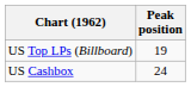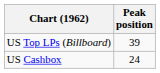 <table class="wikitable">
 <tr>
 <th>Chart (1962)</th>
 <th>Peak<br>position</th>
 </tr>
 <tr>
 <td>US <a href='#'>Top LPs</a> (<em>Billboard</em>)</td>
-<td align="center">19</td>
+<td align="center">39</td>
 </tr>
 <tr>
 <td>US <a href='#'>Cashbox</a></td>
 <td align="center">24</td>
 </tr>
 </table>
